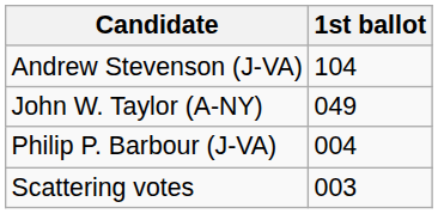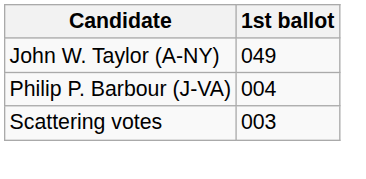 <table class="wikitable">
 <tr>
 <th>Candidate</th>
 <th>1st ballot</th>
-</tr>
-<tr>
-<td>Andrew Stevenson (J-VA)</td>
-<td>104</td>
 </tr>
 <tr>
 <td>John W. Taylor (A-NY)</td>
 <td>049</td>
 </tr>
 <tr>
 <td>Philip P. Barbour (J-VA)</td>
 <td>004</td>
 </tr>
 <tr>
 <td>Scattering votes</td>
 <td>003</td>
 </tr>
 </table>
